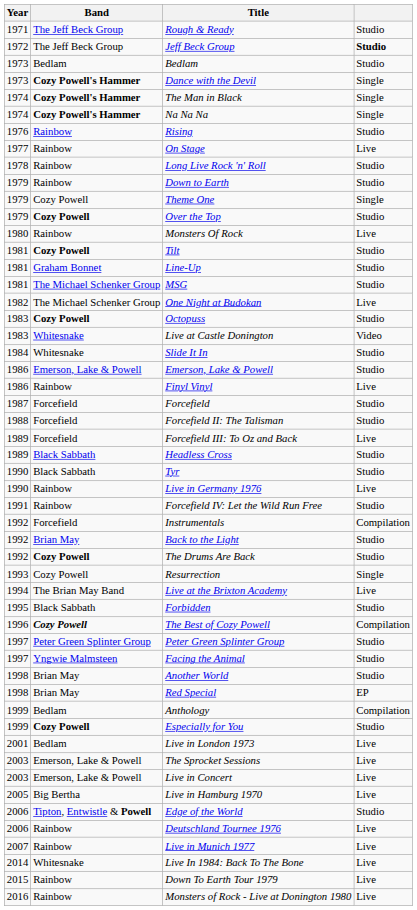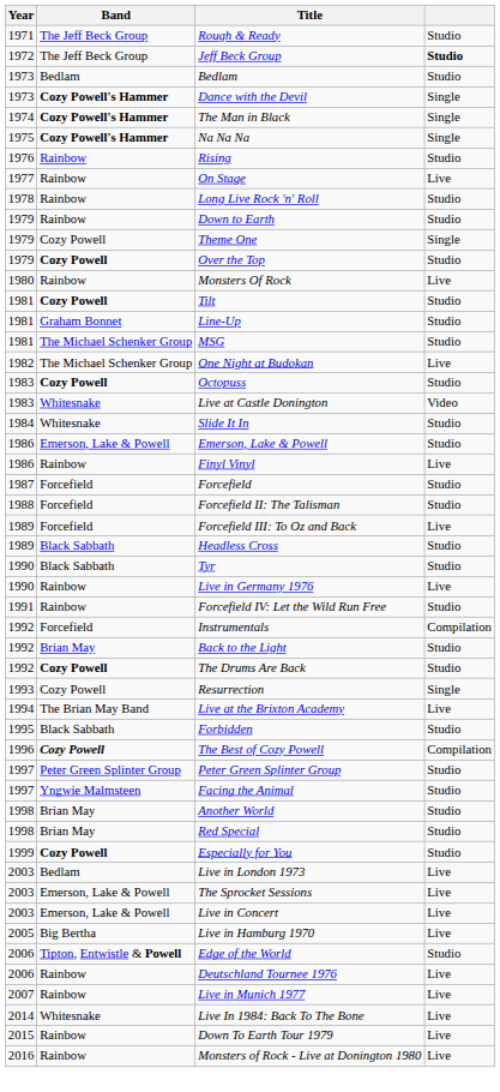 <table class="wikitable">
 <tr>
 <th>Year</th>
 <th>Band</th>
 <th>Title</th>
 <th></th>
 </tr>
 <tr>
 <td>1971</td>
 <td><a href='#'>The Jeff Beck Group</a></td>
 <td><em><a href='#'>Rough & Ready</a></em></td>
 <td>Studio</td>
 </tr>
 <tr>
 <td>1972</td>
 <td>The Jeff Beck Group</td>
 <td><em><a href='#'>Jeff Beck Group</a></em></td>
 <td><strong>Studio</strong></td>
 </tr>
 <tr>
 <td>1973</td>
 <td>Bedlam</td>
 <td><em>Bedlam</em></td>
 <td>Studio</td>
 </tr>
 <tr>
 <td>1973</td>
 <td><strong>Cozy Powell's Hammer</strong></td>
 <td><em><a href='#'>Dance with the Devil</a></em></td>
 <td>Single</td>
 </tr>
 <tr>
 <td>1974</td>
 <td><strong>Cozy Powell's Hammer</strong></td>
 <td><em>The Man in Black</em></td>
 <td>Single</td>
 </tr>
 <tr>
-<td>1974</td>
+<td>1975</td>
 <td><strong>Cozy Powell's Hammer</strong></td>
 <td><em>Na Na Na</em></td>
 <td>Single</td>
 </tr>
 <tr>
 <td>1976</td>
 <td><a href='#'>Rainbow</a></td>
 <td><em><a href='#'>Rising</a></em></td>
 <td>Studio</td>
 </tr>
 <tr>
 <td>1977</td>
 <td>Rainbow</td>
 <td><em><a href='#'>On Stage</a></em></td>
 <td>Live</td>
 </tr>
 <tr>
 <td>1978</td>
 <td>Rainbow</td>
 <td><em><a href='#'>Long Live Rock 'n' Roll</a></em></td>
 <td>Studio</td>
 </tr>
 <tr>
 <td>1979</td>
 <td>Rainbow</td>
 <td><em><a href='#'>Down to Earth</a></em></td>
 <td>Studio</td>
 </tr>
 <tr>
 <td>1979</td>
 <td>Cozy Powell</td>
 <td><em><a href='#'>Theme One</a></em></td>
 <td>Single</td>
 </tr>
 <tr>
 <td>1979</td>
 <td><strong>Cozy Powell</strong></td>
 <td><em><a href='#'>Over the Top</a></em></td>
 <td>Studio</td>
 </tr>
 <tr>
 <td>1980</td>
 <td>Rainbow</td>
 <td><em>Monsters Of Rock</em></td>
 <td>Live</td>
 </tr>
 <tr>
 <td>1981</td>
 <td><strong>Cozy Powell</strong></td>
 <td><em><a href='#'>Tilt</a></em></td>
 <td>Studio</td>
 </tr>
 <tr>
 <td>1981</td>
 <td><a href='#'>Graham Bonnet</a></td>
 <td><em><a href='#'>Line-Up</a></em></td>
 <td>Studio</td>
 </tr>
 <tr>
 <td>1981</td>
 <td><a href='#'>The Michael Schenker Group</a></td>
 <td><em><a href='#'>MSG</a></em></td>
 <td>Studio</td>
 </tr>
 <tr>
 <td>1982</td>
 <td>The Michael Schenker Group</td>
 <td><em><a href='#'>One Night at Budokan</a></em></td>
 <td>Live</td>
 </tr>
 <tr>
 <td>1983</td>
 <td><strong>Cozy Powell</strong></td>
 <td><em><a href='#'>Octopuss</a></em></td>
 <td>Studio</td>
 </tr>
 <tr>
 <td>1983</td>
 <td><a href='#'>Whitesnake</a></td>
 <td><em>Live at Castle Donington</em></td>
 <td>Video</td>
 </tr>
 <tr>
 <td>1984</td>
 <td>Whitesnake</td>
 <td><em><a href='#'>Slide It In</a></em></td>
 <td>Studio</td>
 </tr>
 <tr>
 <td>1986</td>
 <td><a href='#'>Emerson, Lake & Powell</a></td>
 <td><em><a href='#'>Emerson, Lake & Powell</a></em></td>
 <td>Studio</td>
 </tr>
 <tr>
 <td>1986</td>
 <td>Rainbow</td>
 <td><em><a href='#'>Finyl Vinyl</a></em></td>
 <td>Live</td>
 </tr>
 <tr>
 <td>1987</td>
 <td>Forcefield</td>
 <td><em>Forcefield</em></td>
 <td>Studio</td>
 </tr>
 <tr>
 <td>1988</td>
 <td>Forcefield</td>
 <td><em>Forcefield II: The Talisman</em></td>
 <td>Studio</td>
 </tr>
 <tr>
 <td>1989</td>
 <td>Forcefield</td>
 <td><em>Forcefield III: To Oz and Back</em></td>
 <td>Live</td>
 </tr>
 <tr>
 <td>1989</td>
 <td><a href='#'>Black Sabbath</a></td>
 <td><em><a href='#'>Headless Cross</a></em></td>
 <td>Studio</td>
 </tr>
 <tr>
 <td>1990</td>
 <td>Black Sabbath</td>
 <td><em><a href='#'>Tyr</a></em></td>
 <td>Studio</td>
 </tr>
 <tr>
 <td>1990</td>
 <td>Rainbow</td>
 <td><em><a href='#'>Live in Germany 1976</a></em></td>
 <td>Live</td>
 </tr>
 <tr>
 <td>1991</td>
 <td>Rainbow</td>
 <td><em>Forcefield IV: Let the Wild Run Free</em></td>
 <td>Studio</td>
 </tr>
 <tr>
 <td>1992</td>
 <td>Forcefield</td>
 <td><em>Instrumentals</em></td>
 <td>Compilation</td>
 </tr>
 <tr>
 <td>1992</td>
 <td><a href='#'>Brian May</a></td>
 <td><em><a href='#'>Back to the Light</a></em></td>
 <td>Studio</td>
 </tr>
 <tr>
 <td>1992</td>
 <td><strong>Cozy Powell</strong></td>
 <td><em>The Drums Are Back</em></td>
 <td>Studio</td>
 </tr>
 <tr>
 <td>1993</td>
 <td>Cozy Powell</td>
 <td><em>Resurrection</em></td>
 <td>Single</td>
 </tr>
 <tr>
 <td>1994</td>
 <td>The Brian May Band</td>
 <td><em><a href='#'>Live at the Brixton Academy</a></em></td>
 <td>Live</td>
 </tr>
 <tr>
 <td>1995</td>
 <td>Black Sabbath</td>
 <td><em><a href='#'>Forbidden</a></em></td>
 <td>Studio</td>
 </tr>
 <tr>
 <td>1996</td>
 <td><strong><em>Cozy Powell</em></strong></td>
 <td><em><a href='#'>The Best of Cozy Powell</a></em></td>
 <td>Compilation</td>
 </tr>
 <tr>
 <td>1997</td>
 <td><a href='#'>Peter Green Splinter Group</a></td>
 <td><em><a href='#'>Peter Green Splinter Group</a></em></td>
 <td>Studio</td>
 </tr>
 <tr>
 <td>1997</td>
 <td><a href='#'>Yngwie Malmsteen</a></td>
 <td><em><a href='#'>Facing the Animal</a></em></td>
 <td>Studio</td>
 </tr>
 <tr>
 <td>1998</td>
 <td>Brian May</td>
 <td><em><a href='#'>Another World</a></em></td>
 <td>Studio</td>
 </tr>
 <tr>
 <td>1998</td>
 <td>Brian May</td>
 <td><em><a href='#'>Red Special</a></em></td>
-<td>EP</td>
-</tr>
-<tr>
-<td>1999</td>
-<td>Bedlam</td>
-<td><em>Anthology</em></td>
-<td>Compilation</td>
+<td>Studio</td>
 </tr>
 <tr>
 <td>1999</td>
 <td><strong>Cozy Powell</strong></td>
 <td><em><a href='#'>Especially for You</a></em></td>
 <td>Studio</td>
 </tr>
 <tr>
-<td>2001</td>
+<td>2003</td>
 <td>Bedlam</td>
 <td><em>Live in London 1973</em></td>
 <td>Live</td>
 </tr>
 <tr>
 <td>2003</td>
 <td>Emerson, Lake & Powell</td>
 <td><em>The Sprocket Sessions</em></td>
 <td>Live</td>
 </tr>
 <tr>
 <td>2003</td>
 <td>Emerson, Lake & Powell</td>
 <td><em>Live in Concert</em></td>
 <td>Live</td>
 </tr>
 <tr>
 <td>2005</td>
 <td>Big Bertha</td>
 <td><em>Live in Hamburg 1970</em></td>
 <td>Live</td>
 </tr>
 <tr>
 <td>2006</td>
 <td><a href='#'>Tipton</a>, <a href='#'>Entwistle</a> & <strong>Powell</strong></td>
 <td><em><a href='#'>Edge of the World</a></em></td>
 <td>Studio</td>
 </tr>
 <tr>
 <td>2006</td>
 <td>Rainbow</td>
 <td><em><a href='#'>Deutschland Tournee 1976</a></em></td>
 <td>Live</td>
 </tr>
 <tr>
 <td>2007</td>
 <td>Rainbow</td>
 <td><em><a href='#'>Live in Munich 1977</a></em></td>
 <td>Live</td>
 </tr>
 <tr>
 <td>2014</td>
 <td>Whitesnake</td>
 <td><em>Live In 1984: Back To The Bone</em></td>
 <td>Live</td>
 </tr>
 <tr>
 <td>2015</td>
 <td>Rainbow</td>
 <td><em>Down To Earth Tour 1979</em></td>
 <td>Live</td>
 </tr>
 <tr>
 <td>2016</td>
 <td>Rainbow</td>
 <td><em>Monsters of Rock - Live at Donington 1980</em></td>
 <td>Live</td>
 </tr>
 </table>
